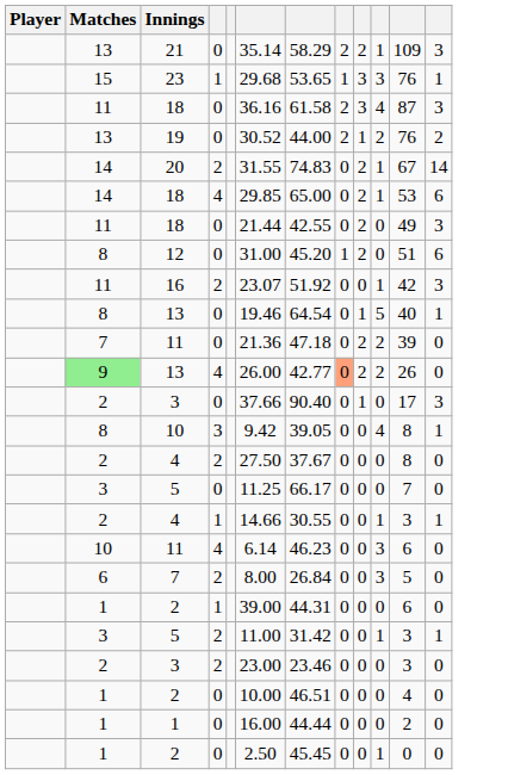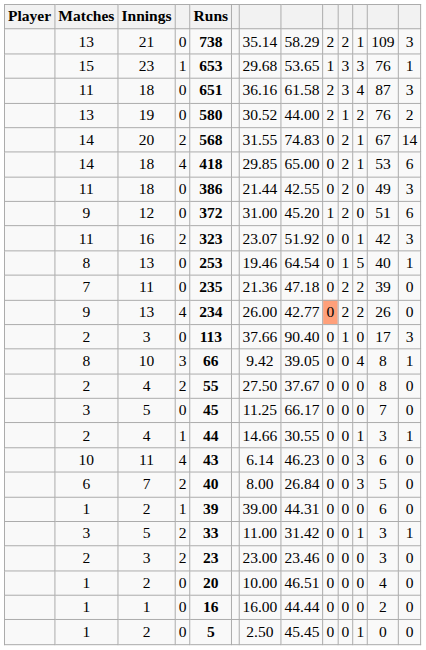 <table class="wikitable sortable" style="text-align:center">
 <tr>
 <th>Player</th>
 <th>Matches</th>
 <th>Innings</th>
 <th></th>
+<th>Runs</th>
 <th></th>
 <th></th>
 <th></th>
 <th></th>
 <th></th>
 <th></th>
 <th></th>
 <th></th>
 </tr>
 <tr>
 <td align="left"></td>
 <td>13</td>
 <td>21</td>
 <td>0</td>
+<td><strong>738</strong></td>
 <td></td>
 <td>35.14</td>
 <td>58.29</td>
 <td>2</td>
 <td>2</td>
 <td>1</td>
 <td>109</td>
 <td>3</td>
 </tr>
 <tr>
 <td align="left"></td>
 <td>15</td>
 <td>23</td>
 <td>1</td>
+<td><strong>653</strong></td>
 <td></td>
 <td>29.68</td>
 <td>53.65</td>
 <td>1</td>
 <td>3</td>
 <td>3</td>
 <td>76</td>
 <td>1</td>
 </tr>
 <tr>
 <td align="left"></td>
 <td>11</td>
 <td>18</td>
 <td>0</td>
+<td><strong>651</strong></td>
 <td></td>
 <td>36.16</td>
 <td>61.58</td>
 <td>2</td>
 <td>3</td>
 <td>4</td>
 <td>87</td>
 <td>3</td>
 </tr>
 <tr>
 <td align="left"></td>
 <td>13</td>
 <td>19</td>
 <td>0</td>
+<td><strong>580</strong></td>
 <td></td>
 <td>30.52</td>
 <td>44.00</td>
 <td>2</td>
 <td>1</td>
 <td>2</td>
 <td>76</td>
 <td>2</td>
 </tr>
 <tr>
 <td align="left"></td>
 <td>14</td>
 <td>20</td>
 <td>2</td>
+<td><strong>568</strong></td>
 <td></td>
 <td>31.55</td>
 <td>74.83</td>
 <td>0</td>
 <td>2</td>
 <td>1</td>
 <td>67</td>
 <td>14</td>
 </tr>
 <tr>
 <td align="left"></td>
 <td>14</td>
 <td>18</td>
 <td>4</td>
+<td><strong>418</strong></td>
 <td></td>
 <td>29.85</td>
 <td>65.00</td>
 <td>0</td>
 <td>2</td>
 <td>1</td>
 <td>53</td>
 <td>6</td>
 </tr>
 <tr>
 <td align="left"></td>
 <td>11</td>
 <td>18</td>
 <td>0</td>
+<td><strong>386</strong></td>
 <td></td>
 <td>21.44</td>
 <td>42.55</td>
 <td>0</td>
 <td>2</td>
 <td>0</td>
 <td>49</td>
 <td>3</td>
 </tr>
 <tr>
 <td align="left"></td>
-<td>8</td>
+<td>9</td>
 <td>12</td>
 <td>0</td>
+<td><strong>372</strong></td>
 <td></td>
 <td>31.00</td>
 <td>45.20</td>
 <td>1</td>
 <td>2</td>
 <td>0</td>
 <td>51</td>
 <td>6</td>
 </tr>
 <tr>
 <td align="left"></td>
 <td>11</td>
 <td>16</td>
 <td>2</td>
+<td><strong>323</strong></td>
 <td></td>
 <td>23.07</td>
 <td>51.92</td>
 <td>0</td>
 <td>0</td>
 <td>1</td>
 <td>42</td>
 <td>3</td>
 </tr>
 <tr>
 <td align="left"></td>
 <td>8</td>
 <td>13</td>
 <td>0</td>
+<td><strong>253</strong></td>
 <td></td>
 <td>19.46</td>
 <td>64.54</td>
 <td>0</td>
 <td>1</td>
 <td>5</td>
 <td>40</td>
 <td>1</td>
 </tr>
 <tr>
 <td align="left"></td>
 <td>7</td>
 <td>11</td>
 <td>0</td>
+<td><strong>235</strong></td>
 <td></td>
 <td>21.36</td>
 <td>47.18</td>
 <td>0</td>
 <td>2</td>
 <td>2</td>
 <td>39</td>
 <td>0</td>
 </tr>
 <tr>
 <td align="left"></td>
-<td style="background: lightgreen;">9</td>
+<td>9</td>
 <td>13</td>
 <td>4</td>
+<td><strong>234</strong></td>
 <td></td>
 <td>26.00</td>
 <td>42.77</td>
 <td style="background: lightsalmon;">0</td>
 <td>2</td>
 <td>2</td>
 <td>26</td>
 <td>0</td>
 </tr>
 <tr>
 <td align="left"></td>
 <td>2</td>
 <td>3</td>
 <td>0</td>
+<td><strong>113</strong></td>
 <td></td>
 <td>37.66</td>
 <td>90.40</td>
 <td>0</td>
 <td>1</td>
 <td>0</td>
 <td>17</td>
 <td>3</td>
 </tr>
 <tr>
 <td align="left"></td>
 <td>8</td>
 <td>10</td>
 <td>3</td>
+<td><strong>66</strong></td>
 <td></td>
 <td>9.42</td>
 <td>39.05</td>
 <td>0</td>
 <td>0</td>
 <td>4</td>
 <td>8</td>
 <td>1</td>
 </tr>
 <tr>
 <td align="left"></td>
 <td>2</td>
 <td>4</td>
 <td>2</td>
+<td><strong>55</strong></td>
 <td></td>
 <td>27.50</td>
 <td>37.67</td>
 <td>0</td>
 <td>0</td>
 <td>0</td>
 <td>8</td>
 <td>0</td>
 </tr>
 <tr>
 <td align="left"></td>
 <td>3</td>
 <td>5</td>
 <td>0</td>
+<td><strong>45</strong></td>
 <td></td>
 <td>11.25</td>
 <td>66.17</td>
 <td>0</td>
 <td>0</td>
 <td>0</td>
 <td>7</td>
 <td>0</td>
 </tr>
 <tr>
 <td align="left"></td>
 <td>2</td>
 <td>4</td>
 <td>1</td>
+<td><strong>44</strong></td>
 <td></td>
 <td>14.66</td>
 <td>30.55</td>
 <td>0</td>
 <td>0</td>
 <td>1</td>
 <td>3</td>
 <td>1</td>
 </tr>
 <tr>
 <td align="left"></td>
 <td>10</td>
 <td>11</td>
 <td>4</td>
+<td><strong>43</strong></td>
 <td></td>
 <td>6.14</td>
 <td>46.23</td>
 <td>0</td>
 <td>0</td>
 <td>3</td>
 <td>6</td>
 <td>0</td>
 </tr>
 <tr>
 <td align="left"></td>
 <td>6</td>
 <td>7</td>
 <td>2</td>
+<td><strong>40</strong></td>
 <td></td>
 <td>8.00</td>
 <td>26.84</td>
 <td>0</td>
 <td>0</td>
 <td>3</td>
 <td>5</td>
 <td>0</td>
 </tr>
 <tr>
 <td align="left"></td>
 <td>1</td>
 <td>2</td>
 <td>1</td>
+<td><strong>39</strong></td>
 <td></td>
 <td>39.00</td>
 <td>44.31</td>
 <td>0</td>
 <td>0</td>
 <td>0</td>
 <td>6</td>
 <td>0</td>
 </tr>
 <tr>
 <td align="left"></td>
 <td>3</td>
 <td>5</td>
 <td>2</td>
+<td><strong>33</strong></td>
 <td></td>
 <td>11.00</td>
 <td>31.42</td>
 <td>0</td>
 <td>0</td>
 <td>1</td>
 <td>3</td>
 <td>1</td>
 </tr>
 <tr>
 <td align="left"></td>
 <td>2</td>
 <td>3</td>
 <td>2</td>
+<td><strong>23</strong></td>
 <td></td>
 <td>23.00</td>
 <td>23.46</td>
 <td>0</td>
 <td>0</td>
 <td>0</td>
 <td>3</td>
 <td>0</td>
 </tr>
 <tr>
 <td align="left"></td>
 <td>1</td>
 <td>2</td>
 <td>0</td>
+<td><strong>20</strong></td>
 <td></td>
 <td>10.00</td>
 <td>46.51</td>
 <td>0</td>
 <td>0</td>
 <td>0</td>
 <td>4</td>
 <td>0</td>
 </tr>
 <tr>
 <td align="left"></td>
 <td>1</td>
 <td>1</td>
 <td>0</td>
+<td><strong>16</strong></td>
 <td></td>
 <td>16.00</td>
 <td>44.44</td>
 <td>0</td>
 <td>0</td>
 <td>0</td>
 <td>2</td>
 <td>0</td>
 </tr>
 <tr>
 <td align="left"></td>
 <td>1</td>
 <td>2</td>
 <td>0</td>
+<td><strong>5</strong></td>
 <td></td>
 <td>2.50</td>
 <td>45.45</td>
 <td>0</td>
 <td>0</td>
 <td>1</td>
 <td>0</td>
 <td>0</td>
 </tr>
 </table>
